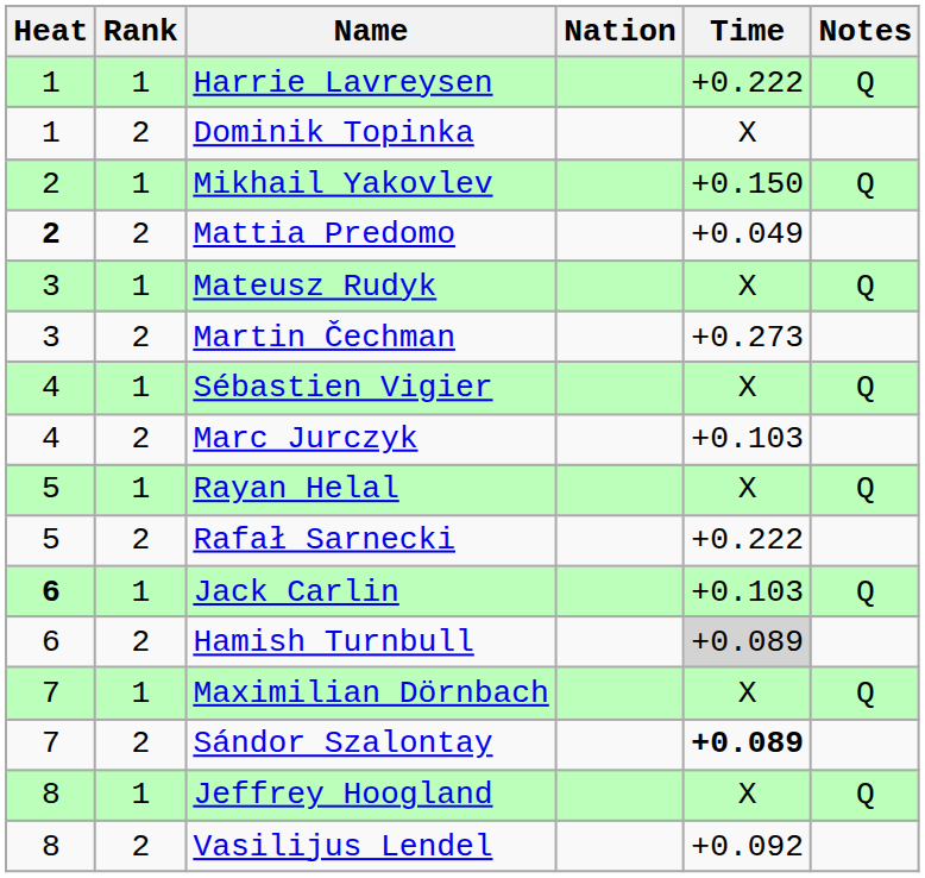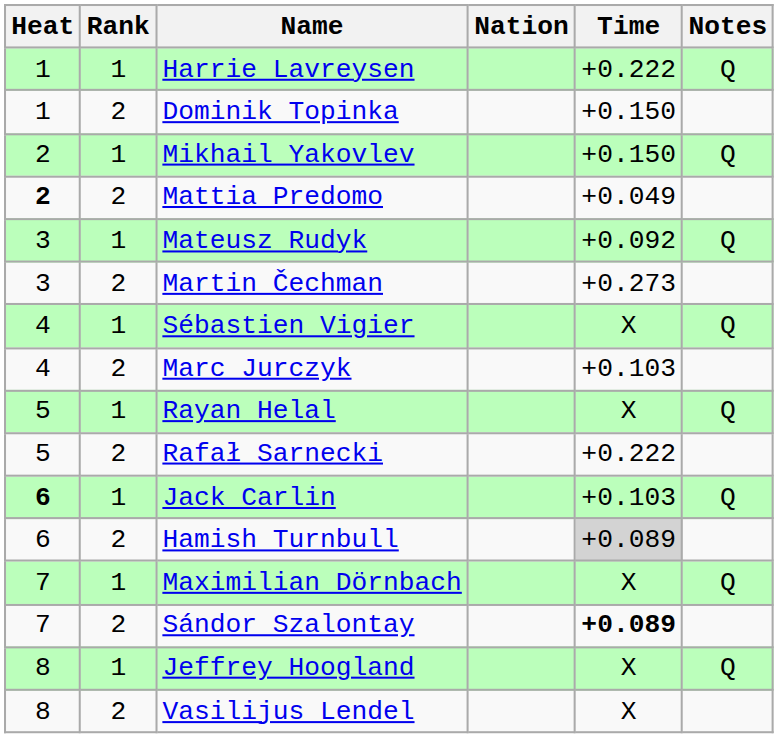 <table class="wikitable sortable" style="text-align:center">
 <tr>
 <th>Heat</th>
 <th>Rank</th>
 <th>Name</th>
 <th>Nation</th>
 <th>Time</th>
 <th>Notes</th>
 </tr>
 <tr bgcolor=bbffbb>
 <td>1</td>
 <td>1</td>
 <td align=left><a href='#'>Harrie Lavreysen</a></td>
 <td align=left></td>
 <td>+0.222</td>
 <td>Q</td>
 </tr>
 <tr>
 <td>1</td>
 <td>2</td>
 <td align=left><a href='#'>Dominik Topinka</a></td>
 <td align=left></td>
-<td>X</td>
+<td>+0.150</td>
 <td></td>
 </tr>
 <tr bgcolor=bbffbb>
 <td>2</td>
 <td>1</td>
 <td align=left><a href='#'>Mikhail Yakovlev</a></td>
 <td align=left></td>
 <td>+0.150</td>
 <td>Q</td>
 </tr>
 <tr>
 <td><strong>2</strong></td>
 <td>2</td>
 <td align=left><a href='#'>Mattia Predomo</a></td>
 <td align=left></td>
 <td>+0.049</td>
 <td></td>
 </tr>
 <tr bgcolor=bbffbb>
 <td>3</td>
 <td>1</td>
 <td align=left><a href='#'>Mateusz Rudyk</a></td>
 <td align=left></td>
-<td>X</td>
+<td>+0.092</td>
 <td>Q</td>
 </tr>
 <tr>
 <td>3</td>
 <td>2</td>
 <td align=left><a href='#'>Martin Čechman</a></td>
 <td align=left></td>
 <td>+0.273</td>
 <td></td>
 </tr>
 <tr bgcolor=bbffbb>
 <td>4</td>
 <td>1</td>
 <td align=left><a href='#'>Sébastien Vigier</a></td>
 <td align=left></td>
 <td>X</td>
 <td>Q</td>
 </tr>
 <tr>
 <td>4</td>
 <td>2</td>
 <td align=left><a href='#'>Marc Jurczyk</a></td>
 <td align=left></td>
 <td>+0.103</td>
 <td></td>
 </tr>
 <tr bgcolor=bbffbb>
 <td>5</td>
 <td>1</td>
 <td align=left><a href='#'>Rayan Helal</a></td>
 <td align=left></td>
 <td>X</td>
 <td>Q</td>
 </tr>
 <tr>
 <td>5</td>
 <td>2</td>
 <td align=left><a href='#'>Rafał Sarnecki</a></td>
 <td align=left></td>
 <td>+0.222</td>
 <td></td>
 </tr>
 <tr bgcolor=bbffbb>
 <td><strong>6</strong></td>
 <td>1</td>
 <td align=left><a href='#'>Jack Carlin</a></td>
 <td align=left></td>
 <td>+0.103</td>
 <td>Q</td>
 </tr>
 <tr>
 <td>6</td>
 <td>2</td>
 <td align=left><a href='#'>Hamish Turnbull</a></td>
 <td align=left></td>
 <td style="background: lightgrey;">+0.089</td>
 <td></td>
 </tr>
 <tr bgcolor=bbffbb>
 <td>7</td>
 <td>1</td>
 <td align=left><a href='#'>Maximilian Dörnbach</a></td>
 <td align=left></td>
 <td>X</td>
 <td>Q</td>
 </tr>
 <tr>
 <td>7</td>
 <td>2</td>
 <td align=left><a href='#'>Sándor Szalontay</a></td>
 <td align=left></td>
 <td><strong>+0.089</strong></td>
 <td></td>
 </tr>
 <tr bgcolor=bbffbb>
 <td>8</td>
 <td>1</td>
 <td align=left><a href='#'>Jeffrey Hoogland</a></td>
 <td align=left></td>
 <td>X</td>
 <td>Q</td>
 </tr>
 <tr>
 <td>8</td>
 <td>2</td>
 <td align=left><a href='#'>Vasilijus Lendel</a></td>
 <td align=left></td>
-<td>+0.092</td>
+<td>X</td>
 <td></td>
 </tr>
 </table>
